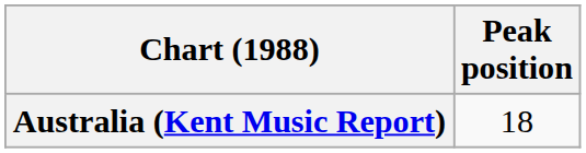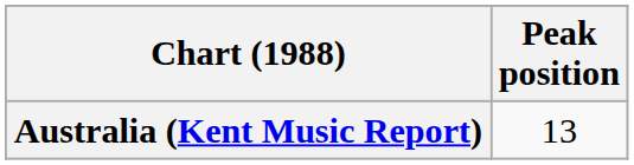 <table class="wikitable plainrowheaders">
 <tr>
 <th scope="col">Chart (1988)</th>
 <th scope="col">Peak<br>position</th>
 </tr>
 <tr>
 <th scope="row">Australia (<a href='#'>Kent Music Report</a>)</th>
-<td align="center">18</td>
+<td align="center">13</td>
 </tr>
 </table>
